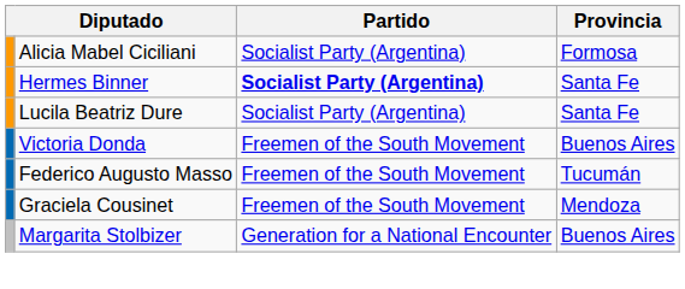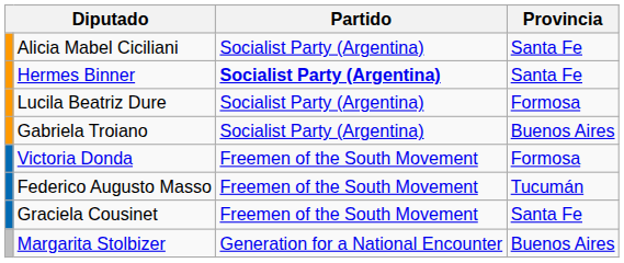 <table class="wikitable" style="font-size:95%">
 <tr>
 <th colspan="2">Diputado</th>
 <th>Partido</th>
 <th>Provincia</th>
 </tr>
 <tr>
 <td bgcolor="#FF9900"></td>
 <td>Alicia Mabel Ciciliani</td>
 <td><a href='#'>Socialist Party (Argentina)</a></td>
-<td><a href='#'>Formosa</a></td>
+<td><a href='#'>Santa Fe</a></td>
 </tr>
 <tr>
 <td bgcolor="#FF9900"></td>
 <td><a href='#'>Hermes Binner</a></td>
 <td><strong><a href='#'>Socialist Party (Argentina)</a></strong></td>
 <td><a href='#'>Santa Fe</a></td>
 </tr>
 <tr>
 <td bgcolor="#FF9900"></td>
 <td>Lucila Beatriz Dure</td>
 <td><a href='#'>Socialist Party (Argentina)</a></td>
-<td><a href='#'>Santa Fe</a></td>
+<td><a href='#'>Formosa</a></td>
+</tr>
+<tr>
+<td bgcolor="#FF9900"></td>
+<td>Gabriela Troiano</td>
+<td><a href='#'>Socialist Party (Argentina)</a></td>
+<td><a href='#'>Buenos Aires</a></td>
 </tr>
 <tr>
 <td bgcolor="#026ab3"></td>
 <td><a href='#'>Victoria Donda</a></td>
 <td><a href='#'>Freemen of the South Movement</a></td>
-<td><a href='#'>Buenos Aires</a></td>
+<td><a href='#'>Formosa</a></td>
 </tr>
 <tr>
 <td bgcolor="#026ab3"></td>
 <td>Federico Augusto Masso</td>
 <td><a href='#'>Freemen of the South Movement</a></td>
 <td><a href='#'>Tucumán</a></td>
 </tr>
 <tr>
 <td bgcolor="#026ab3"></td>
 <td>Graciela Cousinet</td>
 <td><a href='#'>Freemen of the South Movement</a></td>
-<td><a href='#'>Mendoza</a></td>
+<td><a href='#'>Santa Fe</a></td>
 </tr>
 <tr>
 <td bgcolor="#C0C0C0"></td>
 <td><a href='#'>Margarita Stolbizer</a></td>
 <td><a href='#'>Generation for a National Encounter</a></td>
 <td><a href='#'>Buenos Aires</a></td>
 </tr>
 </table>
